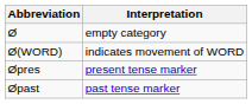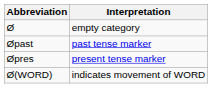 <table class="wikitable">
 <tr>
 <th>Abbreviation</th>
 <th>Interpretation</th>
 </tr>
 <tr>
 <td>Ø</td>
 <td>empty category</td>
 </tr>
 <tr>
-<td>Ø(WORD)</td>
-<td>indicates movement of WORD</td>
+<td>Øpast</td>
+<td><a href='#'>past tense marker</a></td>
 </tr>
 <tr>
 <td>Øpres</td>
 <td><a href='#'>present tense marker</a></td>
 </tr>
 <tr>
-<td>Øpast</td>
-<td><a href='#'>past tense marker</a></td>
+<td>Ø(WORD)</td>
+<td>indicates movement of WORD</td>
 </tr>
 </table>
